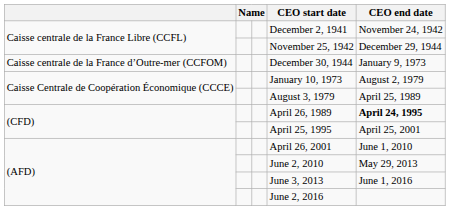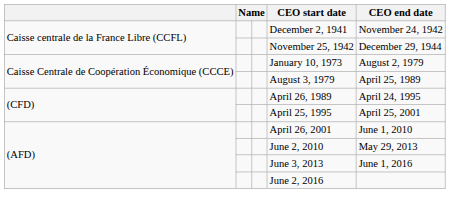 <table class="wikitable">
 <tr>
 <th></th>
 <th colspan="2">Name</th>
 <th>CEO start date</th>
 <th>CEO end date</th>
 </tr>
 <tr>
 <td rowspan="2">Caisse centrale de la France Libre (CCFL)</td>
 <td></td>
 <td></td>
 <td>December 2, 1941</td>
 <td>November 24, 1942</td>
 </tr>
 <tr>
 <td></td>
 <td></td>
 <td>November 25, 1942</td>
 <td>December 29, 1944</td>
 </tr>
 <tr>
-<td>Caisse centrale de la France d’Outre-mer (CCFOM)</td>
-<td></td>
-<td></td>
-<td>December 30, 1944</td>
-<td>January 9, 1973</td>
-</tr>
-<tr>
 <td rowspan="2">Caisse Centrale de Coopération Économique (CCCE)</td>
 <td></td>
 <td></td>
 <td>January 10, 1973</td>
 <td>August 2, 1979</td>
 </tr>
 <tr>
 <td></td>
 <td></td>
 <td>August 3, 1979</td>
 <td>April 25, 1989</td>
 </tr>
 <tr>
 <td rowspan="2"> (CFD)</td>
 <td></td>
 <td></td>
 <td>April 26, 1989</td>
-<td><strong>April 24, 1995</strong></td>
+<td>April 24, 1995</td>
 </tr>
 <tr>
 <td></td>
 <td></td>
 <td>April 25, 1995</td>
 <td>April 25, 2001</td>
 </tr>
 <tr>
 <td rowspan="4"> (AFD)</td>
 <td></td>
 <td></td>
 <td>April 26, 2001</td>
 <td>June 1, 2010</td>
 </tr>
 <tr>
 <td></td>
 <td></td>
 <td>June 2, 2010</td>
 <td>May 29, 2013</td>
 </tr>
 <tr>
 <td></td>
 <td></td>
 <td>June 3, 2013</td>
 <td>June 1, 2016</td>
 </tr>
 <tr>
 <td></td>
 <td></td>
 <td>June 2, 2016</td>
 <td></td>
 </tr>
 </table>
